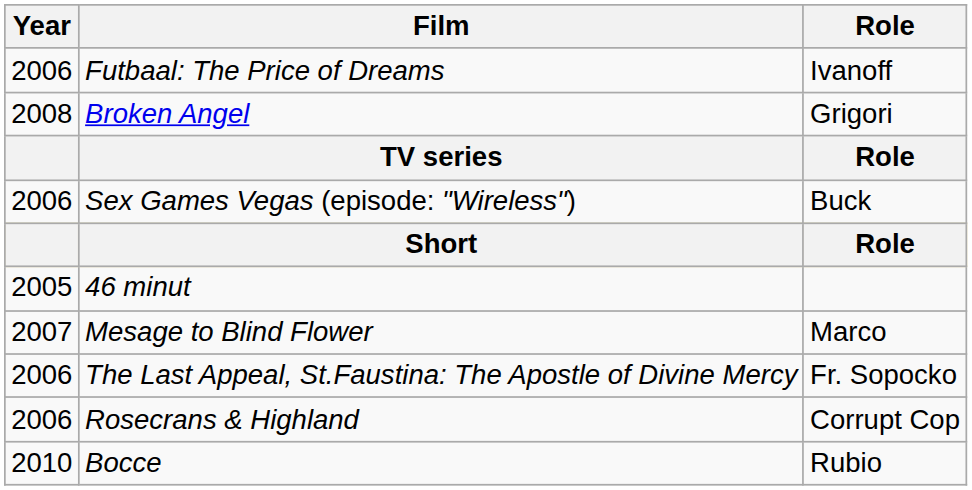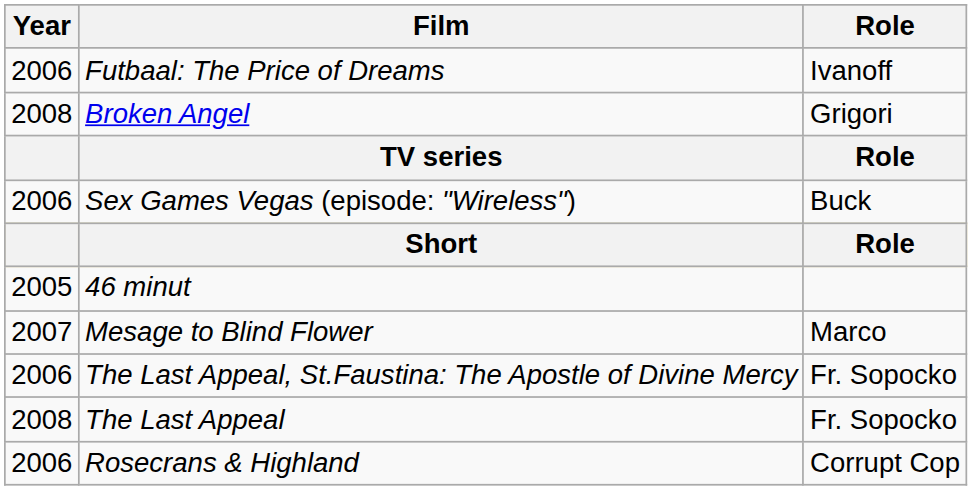 <table class="wikitable" style="font-size: 100%;">
 <tr>
 <th>Year</th>
 <th>Film</th>
 <th>Role</th>
 </tr>
 <tr>
 <td>2006</td>
 <td><em>Futbaal: The Price of Dreams</em></td>
 <td>Ivanoff</td>
 </tr>
 <tr>
 <td>2008</td>
 <td><em><a href='#'>Broken Angel</a></em></td>
 <td>Grigori</td>
 </tr>
 <tr>
 <th></th>
 <th>TV series</th>
 <th>Role</th>
 </tr>
 <tr>
 <td>2006</td>
 <td><em>Sex Games Vegas</em> (episode: <em>"Wireless"</em>)</td>
 <td>Buck</td>
 </tr>
 <tr style="background:#EEDC82;" align="center">
 <th></th>
 <th>Short</th>
 <th>Role</th>
 </tr>
 <tr>
 <td>2005</td>
 <td><em>46 minut</em></td>
 <td></td>
 </tr>
 <tr>
 <td>2007</td>
 <td><em>Mesage to Blind Flower</em></td>
 <td>Marco</td>
 </tr>
 <tr>
 <td>2006</td>
 <td><em>The Last Appeal, St.Faustina: The Apostle of Divine Mercy</em></td>
 <td>Fr. Sopocko</td>
 </tr>
 <tr>
+<td>2008</td>
+<td><em>The Last Appeal</em></td>
+<td>Fr. Sopocko</td>
+</tr>
+<tr>
 <td>2006</td>
 <td><em>Rosecrans & Highland</em></td>
 <td>Corrupt Cop</td>
 </tr>
-<tr>
-<td>2010</td>
-<td><em>Bocce</em></td>
-<td>Rubio</td>
-</tr>
 </table>
